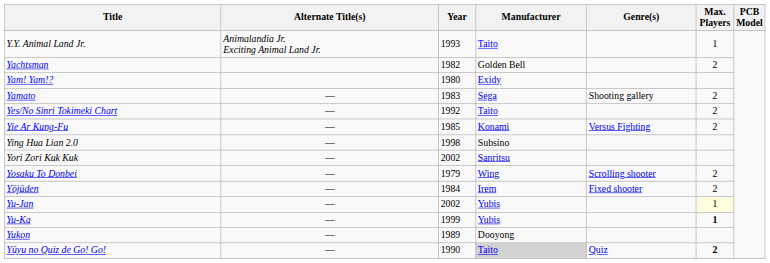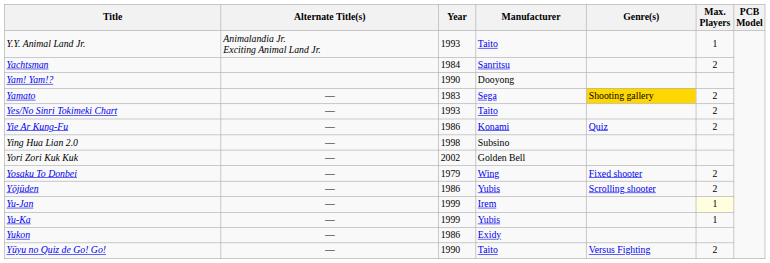 <table class="wikitable sortable">
 <tr>
 <th width=30%>Title</th>
 <th width=30%>Alternate Title(s)</th>
 <th width=5%>Year</th>
 <th width=15%>Manufacturer</th>
 <th width=15%>Genre(s)</th>
 <th width=5%>Max. Players</th>
 <th width=15%>PCB Model</th>
 </tr>
 <tr>
 <td><em>Y.Y. Animal Land Jr.</em></td>
 <td><div><em>Animalandia Jr.</em><br><em>Exciting Animal Land Jr.</em><br></div></td>
 <td>1993</td>
 <td><a href='#'>Taito</a></td>
 <td></td>
 <td style="text-align:center;">1</td>
 </tr>
 <tr>
 <td><em><a href='#'>Yachtsman</a></em></td>
 <td></td>
-<td>1982</td>
-<td>Golden Bell</td>
+<td>1984</td>
+<td><a href='#'>Sanritsu</a></td>
 <td></td>
 <td style="text-align:center;">2</td>
 </tr>
 <tr>
 <td><em><a href='#'>Yam! Yam!?</a></em></td>
 <td></td>
-<td>1980</td>
-<td><a href='#'>Exidy</a></td>
+<td>1990</td>
+<td>Dooyong</td>
 <td></td>
 <td></td>
 </tr>
 <tr>
 <td><em><a href='#'>Yamato</a></em></td>
 <td style="text-align:center;">—</td>
 <td>1983</td>
 <td><a href='#'>Sega</a></td>
-<td>Shooting gallery</td>
+<td style="background: gold;">Shooting gallery</td>
 <td style="text-align:center;">2</td>
 </tr>
 <tr>
 <td><em><a href='#'>Yes/No Sinri Tokimeki Chart</a></em></td>
 <td style="text-align:center;">—</td>
-<td>1992</td>
+<td>1993</td>
 <td><a href='#'>Taito</a></td>
 <td></td>
 <td style="text-align:center;">2</td>
 </tr>
 <tr>
 <td><em><a href='#'>Yie Ar Kung-Fu</a></em></td>
 <td style="text-align:center;">—</td>
-<td>1985</td>
+<td>1986</td>
 <td><a href='#'>Konami</a></td>
-<td><a href='#'>Versus Fighting</a></td>
+<td><a href='#'>Quiz</a></td>
 <td style="text-align:center;">2</td>
 </tr>
 <tr>
 <td><em>Ying Hua Lian 2.0</em></td>
 <td style="text-align:center;">—</td>
 <td>1998</td>
 <td>Subsino</td>
 <td></td>
 <td></td>
 </tr>
 <tr>
 <td><em>Yori Zori Kuk Kuk</em></td>
 <td style="text-align:center;">—</td>
 <td>2002</td>
-<td><a href='#'>Sanritsu</a></td>
+<td>Golden Bell</td>
 <td></td>
 <td></td>
 </tr>
 <tr>
 <td><em><a href='#'>Yosaku To Donbei</a></em></td>
 <td style="text-align:center;">—</td>
 <td>1979</td>
 <td><a href='#'>Wing</a></td>
-<td><a href='#'>Scrolling shooter</a></td>
+<td><a href='#'>Fixed shooter</a></td>
 <td style="text-align:center;">2</td>
 </tr>
 <tr>
 <td><em><a href='#'>Yōjūden</a></em></td>
 <td style="text-align:center;">—</td>
-<td>1984</td>
-<td><a href='#'>Irem</a></td>
-<td><a href='#'>Fixed shooter</a></td>
+<td>1986</td>
+<td><a href='#'>Yubis</a></td>
+<td><a href='#'>Scrolling shooter</a></td>
 <td style="text-align:center;">2</td>
 </tr>
 <tr>
 <td><em><a href='#'>Yu-Jan</a></em></td>
 <td style="text-align:center;">—</td>
-<td>2002</td>
-<td><a href='#'>Yubis</a></td>
+<td>1999</td>
+<td><a href='#'>Irem</a></td>
 <td></td>
 <td style="background: lightyellow; text-align:center;">1</td>
 </tr>
 <tr>
 <td><em><a href='#'>Yu-Ka</a></em></td>
 <td style="text-align:center;">—</td>
 <td>1999</td>
 <td><a href='#'>Yubis</a></td>
 <td></td>
-<td style="text-align:center;"><strong>1</strong></td>
+<td style="text-align:center;">1</td>
 </tr>
 <tr>
 <td><em><a href='#'>Yukon</a></em></td>
 <td style="text-align:center;">—</td>
-<td>1989</td>
-<td>Dooyong</td>
+<td>1986</td>
+<td><a href='#'>Exidy</a></td>
 <td></td>
 <td></td>
 </tr>
 <tr>
 <td><em><a href='#'>Yūyu no Quiz de Go! Go!</a></em></td>
 <td style="text-align:center;">—</td>
 <td>1990</td>
-<td style="background: lightgrey;"><a href='#'>Taito</a></td>
-<td><a href='#'>Quiz</a></td>
-<td style="text-align:center;"><strong>2</strong></td>
+<td><a href='#'>Taito</a></td>
+<td><a href='#'>Versus Fighting</a></td>
+<td style="text-align:center;">2</td>
 </tr>
 </table>
